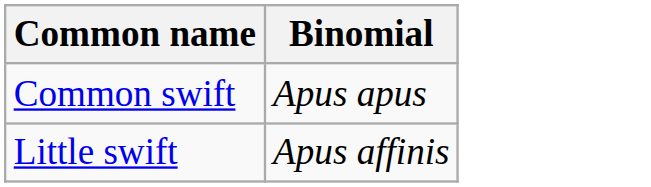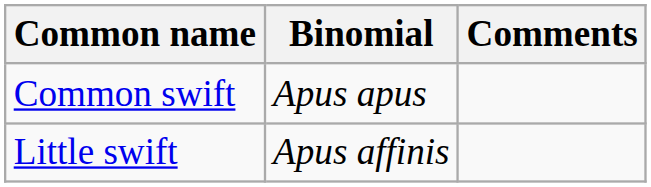 <table class="wikitable">
 <tr>
 <th>Common name</th>
 <th>Binomial</th>
+<th>Comments</th>
 </tr>
 <tr>
 <td><a href='#'>Common swift</a></td>
 <td><em>Apus apus</em></td>
+<td></td>
 </tr>
 <tr>
 <td><a href='#'>Little swift</a></td>
 <td><em>Apus affinis</em></td>
+<td></td>
 </tr>
 </table>
